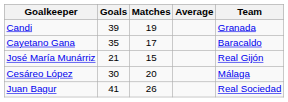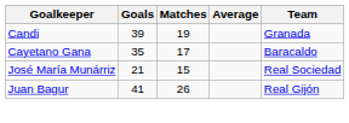 <table class="wikitable sortable" class="wikitable">
 <tr style="background:#ccc; text-align:center;">
 <th>Goalkeeper</th>
 <th>Goals</th>
 <th>Matches</th>
 <th>Average</th>
 <th>Team</th>
 </tr>
 <tr>
 <td> <a href='#'>Candi</a></td>
 <td style="text-align:center;">39</td>
 <td style="text-align:center;">19</td>
 <td style="text-align:center;"></td>
 <td><a href='#'>Granada</a></td>
 </tr>
 <tr>
 <td> <a href='#'>Cayetano Gana</a></td>
 <td style="text-align:center;">35</td>
 <td style="text-align:center;">17</td>
 <td style="text-align:center;"></td>
 <td><a href='#'>Baracaldo</a></td>
 </tr>
 <tr>
 <td> <a href='#'>José María Munárriz</a></td>
 <td style="text-align:center;">21</td>
 <td style="text-align:center;">15</td>
 <td style="text-align:center;"></td>
-<td><a href='#'>Real Gijón</a></td>
-</tr>
-<tr>
-<td> <a href='#'>Cesáreo López</a></td>
-<td style="text-align:center;">30</td>
-<td style="text-align:center;">20</td>
-<td style="text-align:center;"></td>
-<td><a href='#'>Málaga</a></td>
+<td><a href='#'>Real Sociedad</a></td>
 </tr>
 <tr>
 <td> <a href='#'>Juan Bagur</a></td>
 <td style="text-align:center;">41</td>
 <td style="text-align:center;">26</td>
 <td style="text-align:center;"></td>
-<td><a href='#'>Real Sociedad</a></td>
+<td><a href='#'>Real Gijón</a></td>
 </tr>
 </table>
